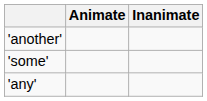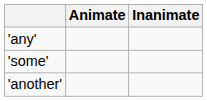 <table class="wikitable">
 <tr>
 <th> </th>
 <th>Animate</th>
 <th>Inanimate</th>
 </tr>
 <tr>
-<td>'another'</td>
+<td>'any'</td>
 <td></td>
 <td></td>
 </tr>
 <tr>
 <td>'some'</td>
 <td></td>
 <td></td>
 </tr>
 <tr>
-<td>'any'</td>
+<td>'another'</td>
 <td></td>
 <td></td>
 </tr>
 </table>
